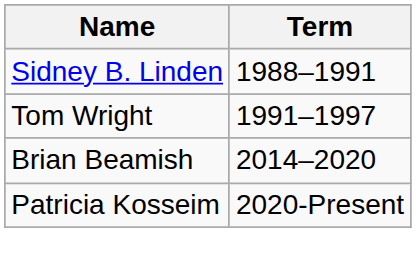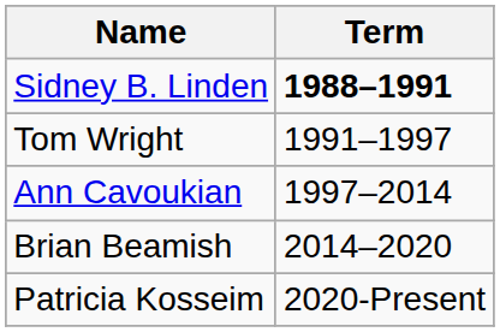 <table class="wikitable">
 <tr>
 <th>Name</th>
 <th>Term</th>
 </tr>
 <tr>
 <td><a href='#'>Sidney B. Linden</a></td>
-<td>1988–1991</td>
+<td><strong>1988–1991</strong></td>
 </tr>
 <tr>
 <td>Tom Wright</td>
 <td>1991–1997</td>
+</tr>
+<tr>
+<td><a href='#'>Ann Cavoukian</a></td>
+<td>1997–2014</td>
 </tr>
 <tr>
 <td>Brian Beamish</td>
 <td>2014–2020</td>
 </tr>
 <tr>
 <td>Patricia Kosseim</td>
 <td>2020-Present</td>
 </tr>
 </table>
